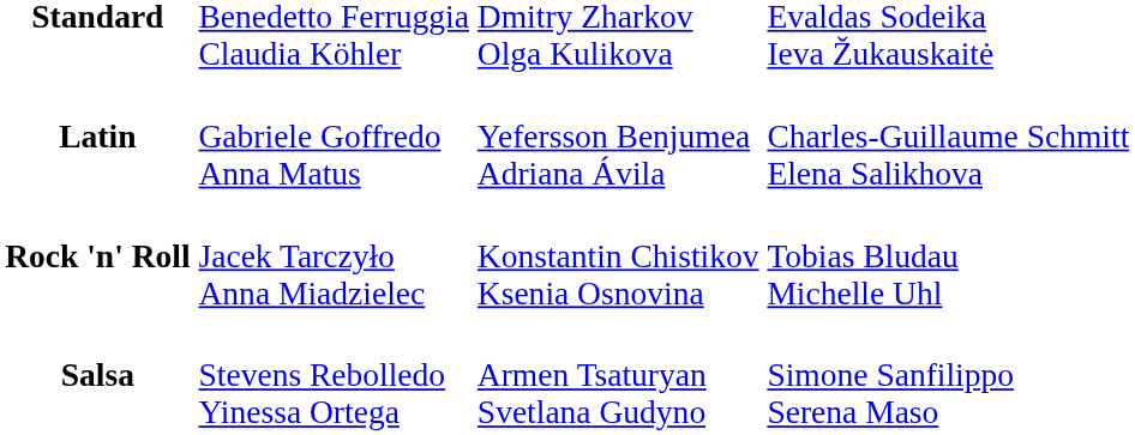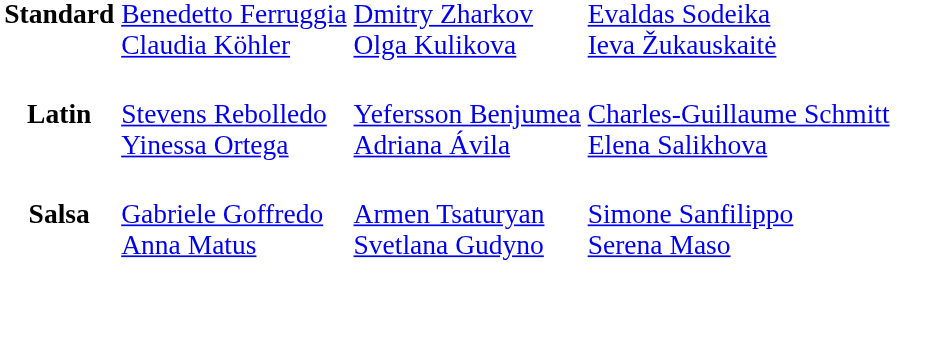 <table>
 <tr>
 <th scope="row">Standard</th>
 <td><br><a href='#'>Benedetto Ferruggia</a><br><a href='#'>Claudia Köhler</a></td>
 <td><br><a href='#'>Dmitry Zharkov</a><br><a href='#'>Olga Kulikova</a></td>
 <td><br><a href='#'>Evaldas Sodeika</a><br><a href='#'>Ieva Žukauskaitė</a></td>
 </tr>
 <tr>
 <th scope="row">Latin</th>
-<td><br><a href='#'>Gabriele Goffredo</a><br><a href='#'>Anna Matus</a></td>
+<td><br><a href='#'>Stevens Rebolledo</a><br><a href='#'>Yinessa Ortega</a></td>
 <td><br><a href='#'>Yefersson Benjumea</a><br><a href='#'>Adriana Ávila</a></td>
 <td><br><a href='#'>Charles-Guillaume Schmitt</a><br><a href='#'>Elena Salikhova</a></td>
 </tr>
 <tr>
-<th scope="row">Rock 'n' Roll</th>
-<td><br><a href='#'>Jacek Tarczyło</a><br><a href='#'>Anna Miadzielec</a></td>
-<td><br><a href='#'>Konstantin Chistikov</a><br><a href='#'>Ksenia Osnovina</a></td>
-<td><br><a href='#'>Tobias Bludau</a><br><a href='#'>Michelle Uhl</a></td>
-</tr>
-<tr>
 <th scope="row">Salsa</th>
-<td><br><a href='#'>Stevens Rebolledo</a><br><a href='#'>Yinessa Ortega</a></td>
+<td><br><a href='#'>Gabriele Goffredo</a><br><a href='#'>Anna Matus</a></td>
 <td><br><a href='#'>Armen Tsaturyan</a><br><a href='#'>Svetlana Gudyno</a></td>
 <td><br><a href='#'>Simone Sanfilippo</a><br><a href='#'>Serena Maso</a></td>
 </tr>
 </table>
